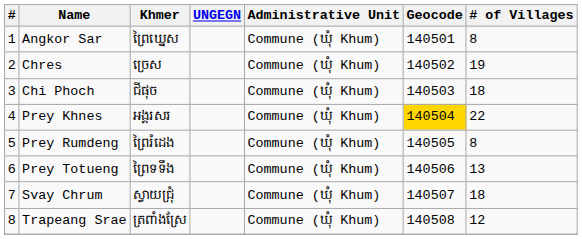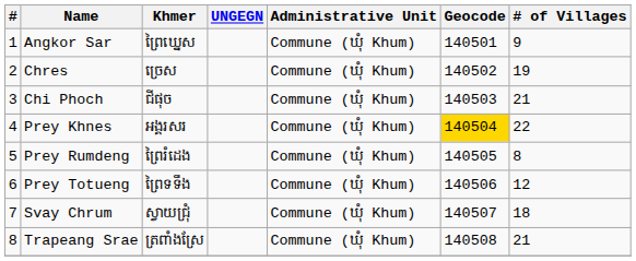 <table class="wikitable sortable">
 <tr>
 <th>#</th>
 <th>Name</th>
 <th>Khmer</th>
 <th><a href='#'>UNGEGN</a></th>
 <th>Administrative Unit</th>
 <th>Geocode</th>
 <th># of Villages</th>
 </tr>
 <tr>
 <td>1</td>
 <td>Angkor Sar</td>
 <td>ព្រៃឃ្នេស</td>
 <td></td>
 <td>Commune (ឃុំ Khum)</td>
 <td>140501</td>
-<td>8</td>
+<td>9</td>
 </tr>
 <tr>
 <td>2</td>
 <td>Chres</td>
 <td>ច្រេស</td>
 <td></td>
 <td>Commune (ឃុំ Khum)</td>
 <td>140502</td>
 <td>19</td>
 </tr>
 <tr>
 <td>3</td>
 <td>Chi Phoch</td>
 <td>ជីផុច</td>
 <td></td>
 <td>Commune (ឃុំ Khum)</td>
 <td>140503</td>
-<td>18</td>
+<td>21</td>
 </tr>
 <tr>
 <td>4</td>
 <td>Prey Khnes</td>
 <td>អង្គរសរ</td>
 <td></td>
 <td>Commune (ឃុំ Khum)</td>
 <td style="background: gold;">140504</td>
 <td>22</td>
 </tr>
 <tr>
 <td>5</td>
 <td>Prey Rumdeng</td>
 <td>ព្រៃរំដេង</td>
 <td></td>
 <td>Commune (ឃុំ Khum)</td>
 <td>140505</td>
 <td>8</td>
 </tr>
 <tr>
 <td>6</td>
 <td>Prey Totueng</td>
 <td>ព្រៃទទឹង</td>
 <td></td>
 <td>Commune (ឃុំ Khum)</td>
 <td>140506</td>
-<td>13</td>
+<td>12</td>
 </tr>
 <tr>
 <td>7</td>
 <td>Svay Chrum</td>
 <td>ស្វាយជ្រុំ</td>
 <td></td>
 <td>Commune (ឃុំ Khum)</td>
 <td>140507</td>
 <td>18</td>
 </tr>
 <tr>
 <td>8</td>
 <td>Trapeang Srae</td>
 <td>ត្រពាំងស្រែ</td>
 <td></td>
 <td>Commune (ឃុំ Khum)</td>
 <td>140508</td>
-<td>12</td>
+<td>21</td>
 </tr>
 <tr>
 </tr>
 </table>
